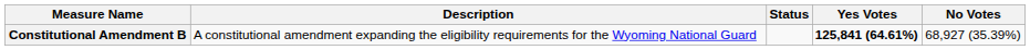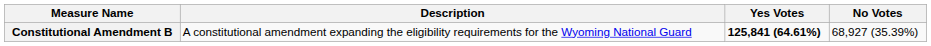 <table class="wikitable sortable plainrowheaders" style="width:100%">
 <tr>
 <th scope="col">Measure Name</th>
 <th scope="col">Description</th>
-<th scope="col">Status</th>
 <th scope="col">Yes Votes</th>
 <th scope="col">No Votes</th>
 </tr>
 <tr>
 <th scope=row>Constitutional Amendment B</th>
 <td>A constitutional amendment expanding the eligibility requirements for the <a href='#'>Wyoming National Guard</a></td>
-<td></td>
 <td><strong>125,841 (64.61%)</strong></td>
 <td>68,927 (35.39%)</td>
 </tr>
 </table>
